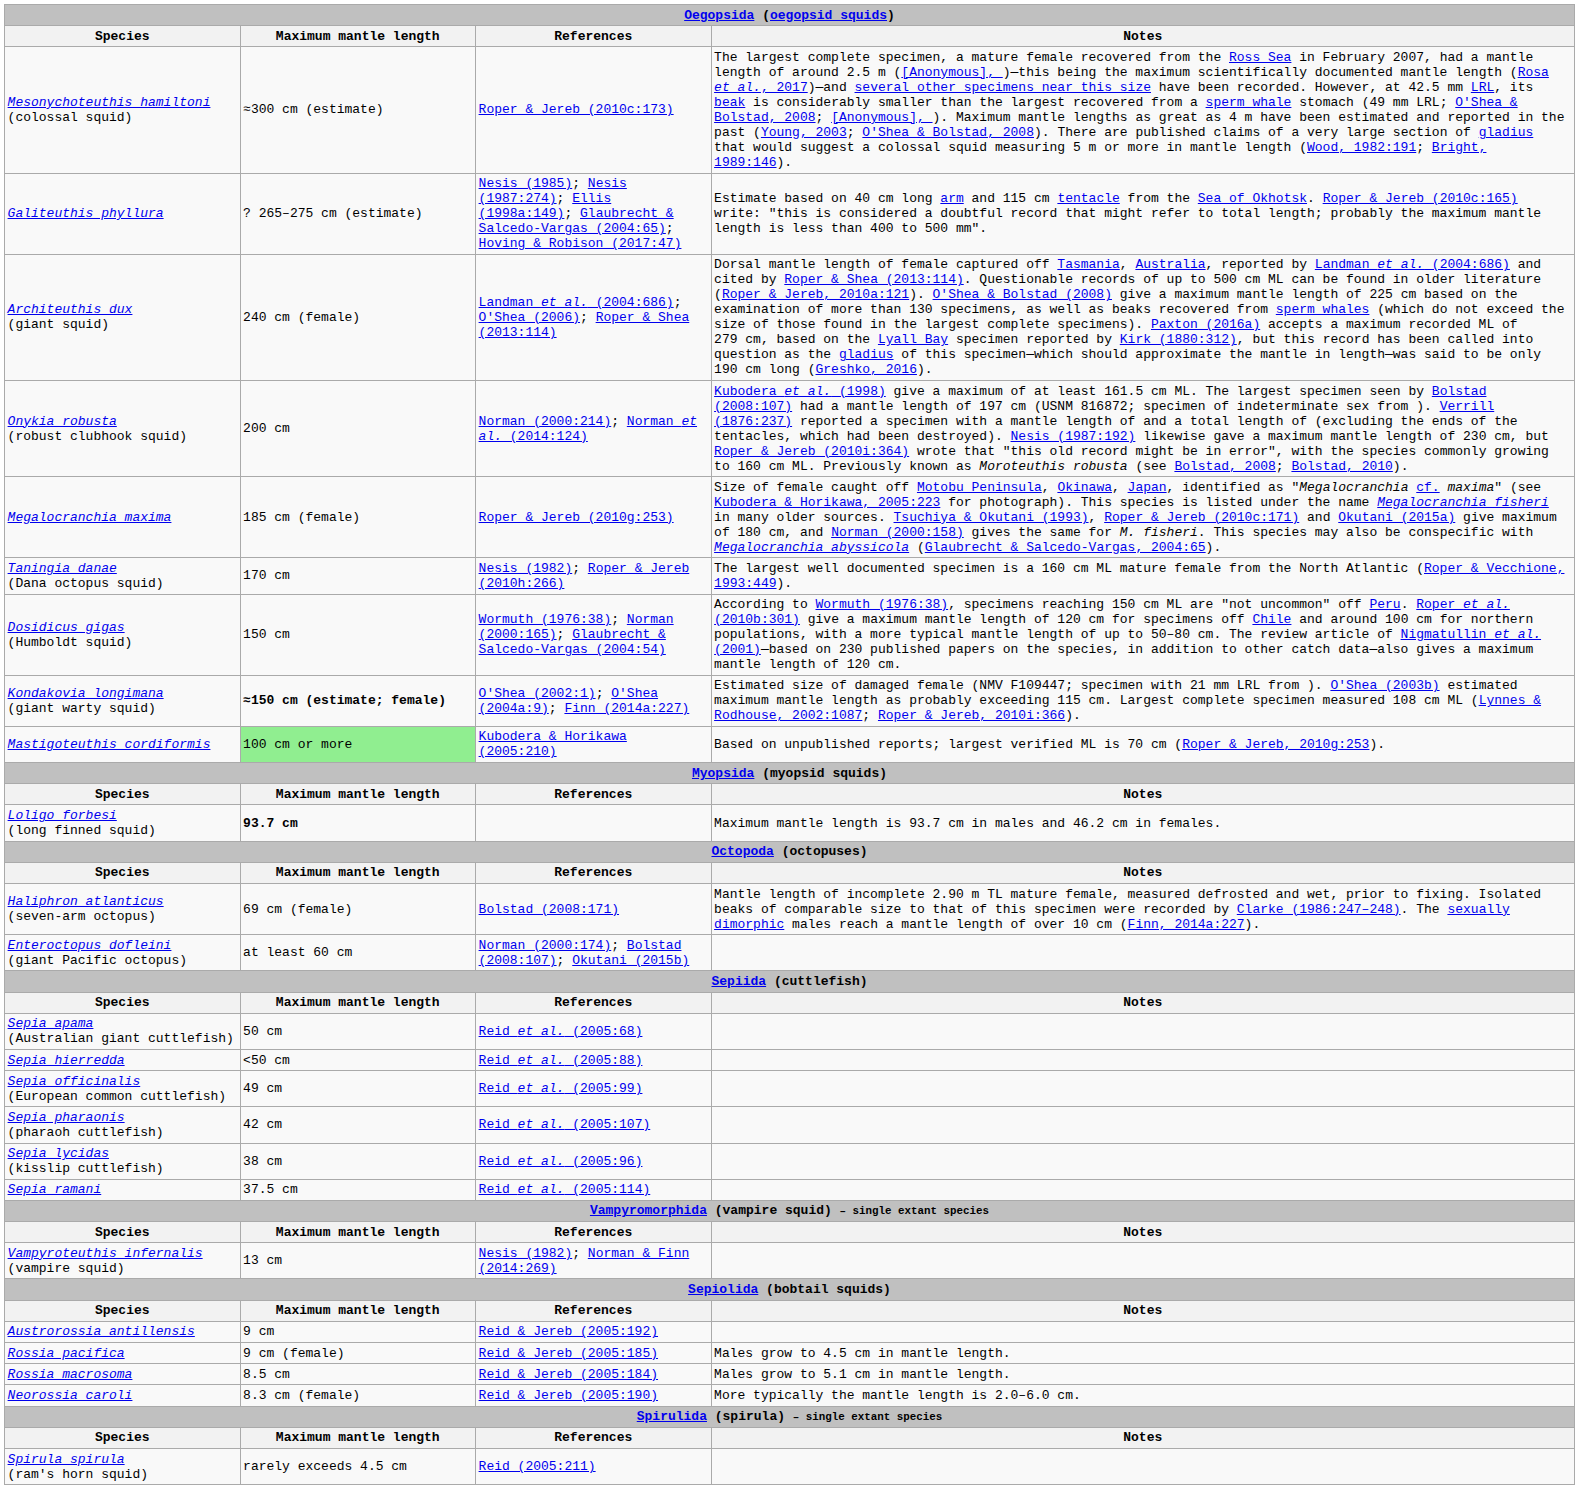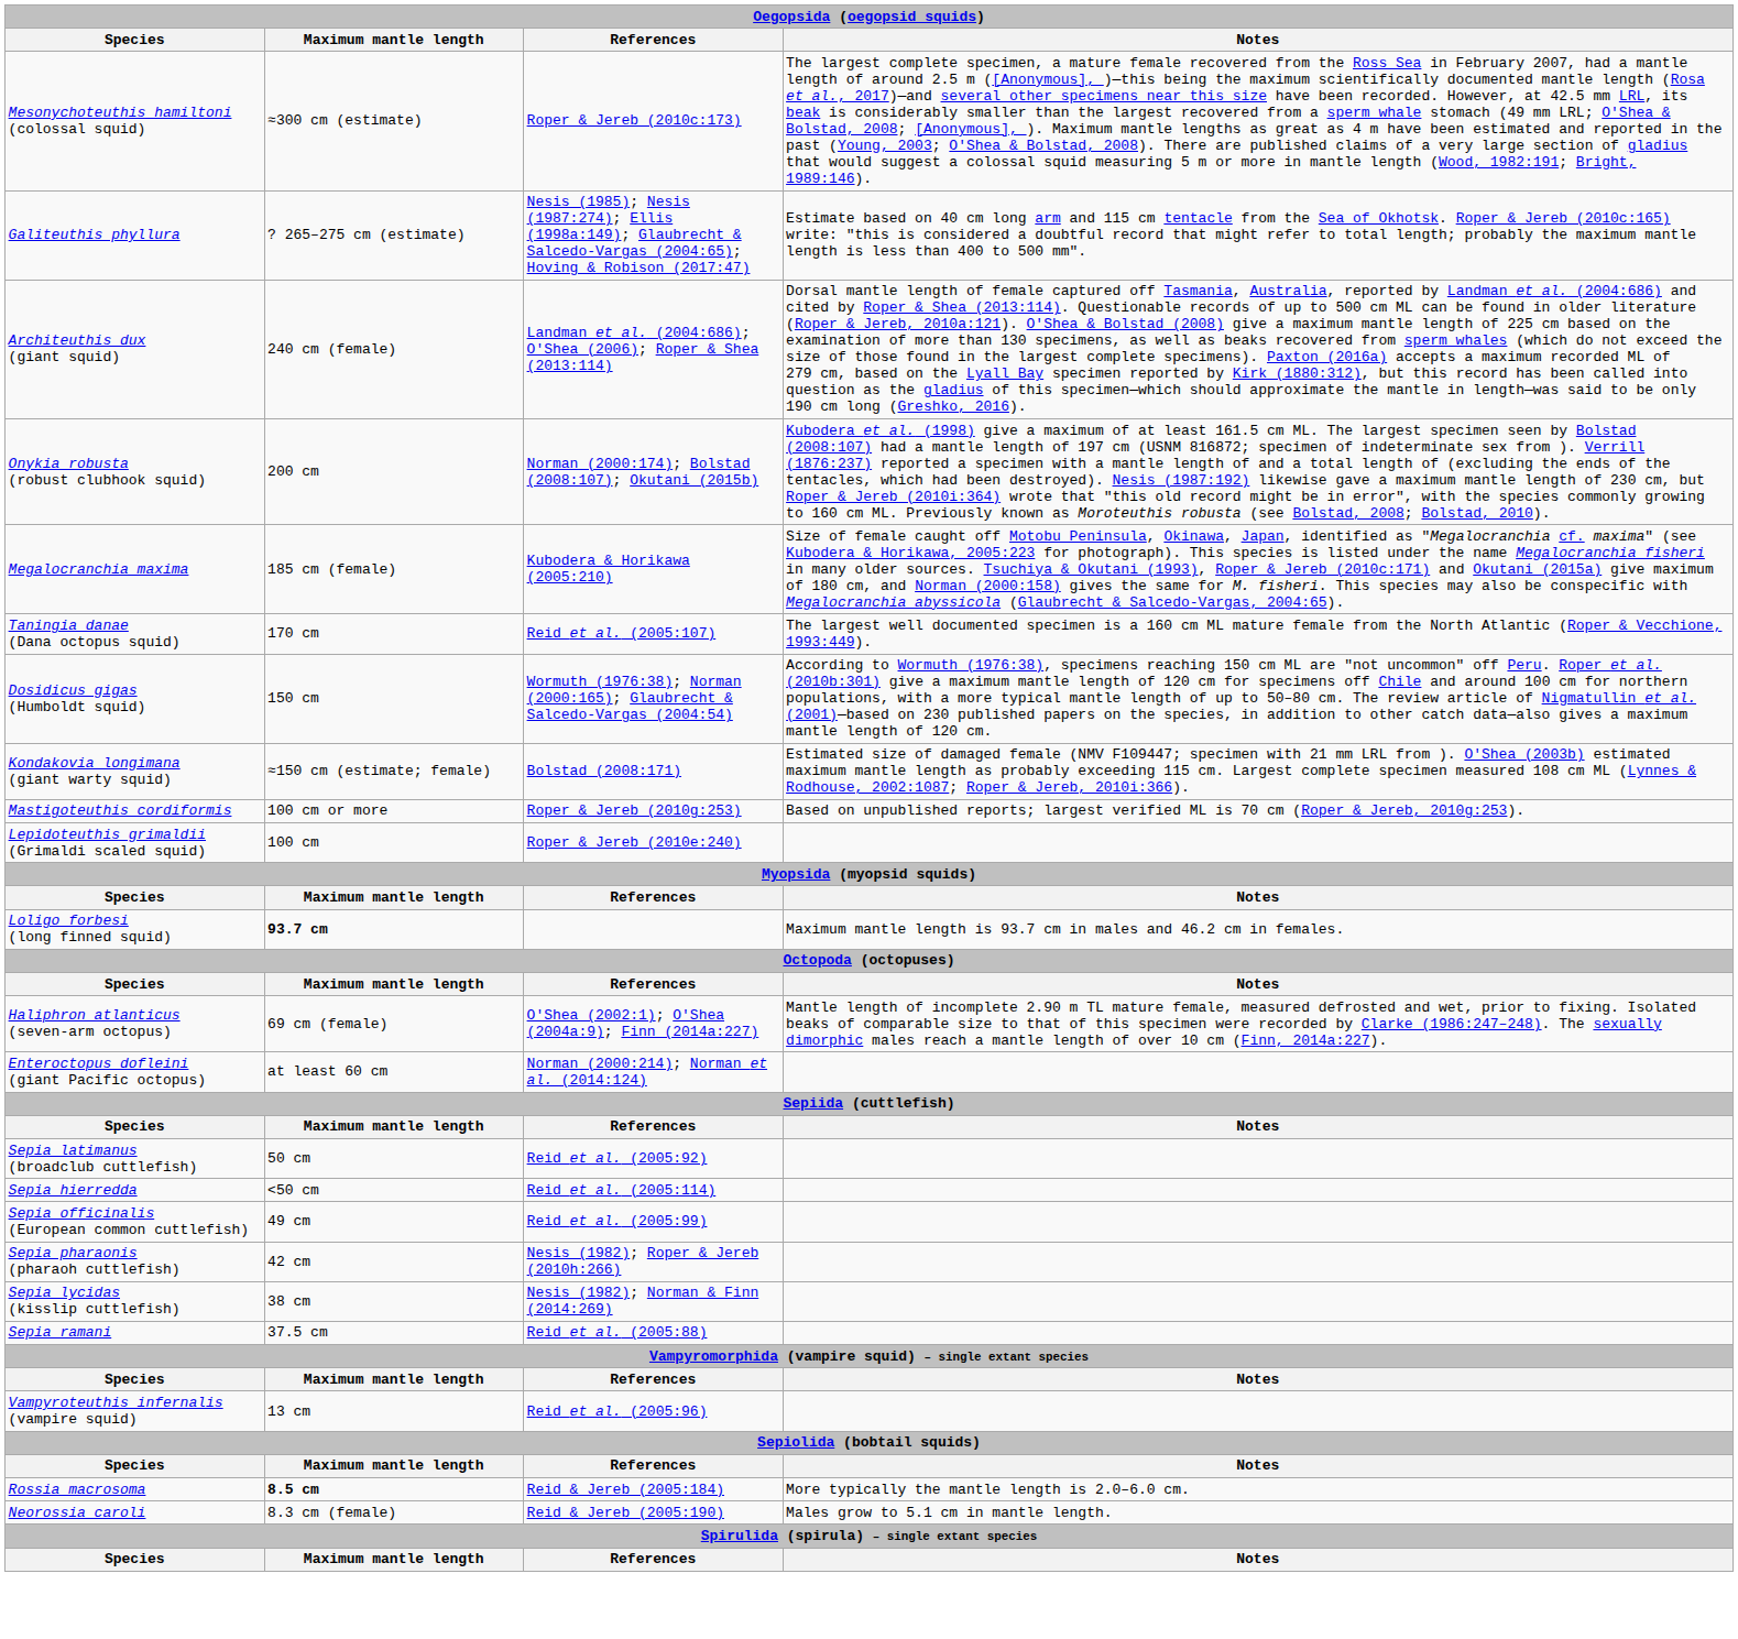 <table class="wikitable">
 <tr>
 <th colspan="4" style="background-color:silver;text-align:center;" id="Oegopsida (oegopsid squids)"><a href='#'>Oegopsida</a> (<a href='#'>oegopsid squids</a>)</th>
 </tr>
 <tr style="background-color:#cccccc;">
 <th scope="col" width="15%">Species</th>
 <th scope="col" width="15%">Maximum mantle length</th>
 <th scope="col" width="15%">References</th>
 <th scope="col" width="55%">Notes</th>
 </tr>
 <tr>
 <td><em><a href='#'>Mesonychoteuthis hamiltoni</a></em><br>(colossal squid)</td>
 <td>≈300 cm (estimate)</td>
 <td><a href='#'>Roper & Jereb (2010c:173)</a></td>
 <td>The largest complete specimen, a mature female recovered from the <a href='#'>Ross Sea</a> in February 2007, had a mantle length of around 2.5 m (<a href='#'>[Anonymous], </a>)—this being the maximum scientifically documented mantle length (<a href='#'>Rosa <em>et al.</em>, 2017</a>)—and <a href='#'>several other specimens near this size</a> have been recorded. However, at 42.5 mm <a href='#'>LRL</a>, its <a href='#'>beak</a> is considerably smaller than the largest recovered from a <a href='#'>sperm whale</a> stomach (49 mm LRL; <a href='#'>O'Shea & Bolstad, 2008</a>; <a href='#'>[Anonymous], </a>). Maximum mantle lengths as great as 4 m have been estimated and reported in the past (<a href='#'>Young, 2003</a>; <a href='#'>O'Shea & Bolstad, 2008</a>). There are published claims of a very large section of <a href='#'>gladius</a> that would suggest a colossal squid measuring 5 m or more in mantle length (<a href='#'>Wood, 1982:191</a>; <a href='#'>Bright, 1989:146</a>).</td>
 </tr>
 <tr>
 <td><em><a href='#'>Galiteuthis phyllura</a></em></td>
 <td>? 265–275 cm (estimate)</td>
 <td><a href='#'>Nesis (1985)</a>; <a href='#'>Nesis (1987:274)</a>; <a href='#'>Ellis (1998a:149)</a>; <a href='#'>Glaubrecht & Salcedo-Vargas (2004:65)</a>; <a href='#'>Hoving & Robison (2017:47)</a></td>
 <td>Estimate based on 40 cm long <a href='#'>arm</a> and 115 cm <a href='#'>tentacle</a> from the <a href='#'>Sea of Okhotsk</a>. <a href='#'>Roper & Jereb (2010c:165)</a> write: "this is considered a doubtful record that might refer to total length; probably the maximum mantle length is less than 400 to 500 mm".</td>
 </tr>
 <tr>
 <td><em><a href='#'>Architeuthis dux</a></em><br>(giant squid)</td>
 <td>240 cm (female)</td>
 <td><a href='#'>Landman <em>et al.</em> (2004:686)</a>; <a href='#'>O'Shea (2006)</a>; <a href='#'>Roper & Shea (2013:114)</a></td>
 <td>Dorsal mantle length of female captured off <a href='#'>Tasmania</a>, <a href='#'>Australia</a>, reported by <a href='#'>Landman <em>et al.</em> (2004:686)</a> and cited by <a href='#'>Roper & Shea (2013:114)</a>. Questionable records of up to 500 cm ML can be found in older literature (<a href='#'>Roper & Jereb, 2010a:121</a>). <a href='#'>O'Shea & Bolstad (2008)</a> give a maximum mantle length of 225 cm based on the examination of more than 130 specimens, as well as beaks recovered from <a href='#'>sperm whales</a> (which do not exceed the size of those found in the largest complete specimens). <a href='#'>Paxton (2016a)</a> accepts a maximum recorded ML of 279 cm, based on the <a href='#'>Lyall Bay</a> specimen reported by <a href='#'>Kirk (1880:312)</a>, but this record has been called into question as the <a href='#'>gladius</a> of this specimen—which should approximate the mantle in length—was said to be only 190 cm long (<a href='#'>Greshko, 2016</a>).</td>
 </tr>
 <tr>
 <td><em><a href='#'>Onykia robusta</a></em><br>(robust clubhook squid)</td>
 <td>200 cm</td>
-<td><a href='#'>Norman (2000:214)</a>; <a href='#'>Norman <em>et al.</em> (2014:124)</a></td>
+<td><a href='#'>Norman (2000:174)</a>; <a href='#'>Bolstad (2008:107)</a>; <a href='#'>Okutani (2015b)</a></td>
 <td><a href='#'>Kubodera <em>et al.</em> (1998)</a> give a maximum of at least 161.5 cm ML. The largest specimen seen by <a href='#'>Bolstad (2008:107)</a> had a mantle length of 197 cm (USNM 816872; specimen of indeterminate sex from ). <a href='#'>Verrill (1876:237)</a> reported a specimen with a mantle length of  and a total length of  (excluding the ends of the tentacles, which had been destroyed). <a href='#'>Nesis (1987:192)</a> likewise gave a maximum mantle length of 230 cm, but <a href='#'>Roper & Jereb (2010i:364)</a> wrote that "this old record might be in error", with the species commonly growing to 160 cm ML. Previously known as <em>Moroteuthis robusta</em> (see <a href='#'>Bolstad, 2008</a>; <a href='#'>Bolstad, 2010</a>).</td>
 </tr>
 <tr>
 <td><em><a href='#'>Megalocranchia maxima</a></em></td>
 <td>185 cm (female)</td>
-<td><a href='#'>Roper & Jereb (2010g:253)</a></td>
+<td><a href='#'>Kubodera & Horikawa (2005:210)</a></td>
 <td>Size of female caught off <a href='#'>Motobu Peninsula</a>, <a href='#'>Okinawa</a>, <a href='#'>Japan</a>, identified as "<em>Megalocranchia</em> <a href='#'>cf.</a> <em>maxima</em>" (see <a href='#'>Kubodera & Horikawa, 2005:223</a> for photograph). This species is listed under the name <em><a href='#'>Megalocranchia fisheri</a></em> in many older sources. <a href='#'>Tsuchiya & Okutani (1993)</a>, <a href='#'>Roper & Jereb (2010c:171)</a> and <a href='#'>Okutani (2015a)</a> give maximum of 180 cm, and <a href='#'>Norman (2000:158)</a> gives the same for <em>M. fisheri</em>. This species may also be conspecific with <em><a href='#'>Megalocranchia abyssicola</a></em> (<a href='#'>Glaubrecht & Salcedo-Vargas, 2004:65</a>).</td>
 </tr>
 <tr>
 <td><em><a href='#'>Taningia danae</a></em><br>(Dana octopus squid)</td>
 <td>170 cm</td>
-<td><a href='#'>Nesis (1982)</a>; <a href='#'>Roper & Jereb (2010h:266)</a></td>
+<td><a href='#'>Reid <em>et al.</em> (2005:107)</a></td>
 <td>The largest well documented specimen is a 160 cm ML mature female from the North Atlantic (<a href='#'>Roper & Vecchione, 1993:449</a>).</td>
 </tr>
 <tr>
 <td><em><a href='#'>Dosidicus gigas</a></em><br>(Humboldt squid)</td>
 <td>150 cm</td>
 <td><a href='#'>Wormuth (1976:38)</a>; <a href='#'>Norman (2000:165)</a>; <a href='#'>Glaubrecht & Salcedo-Vargas (2004:54)</a></td>
 <td>According to <a href='#'>Wormuth (1976:38)</a>, specimens reaching 150 cm ML are "not uncommon" off <a href='#'>Peru</a>. <a href='#'>Roper <em>et al.</em> (2010b:301)</a> give a maximum mantle length of 120 cm for specimens off <a href='#'>Chile</a> and around 100 cm for northern populations, with a more typical mantle length of up to 50–80 cm. The review article of <a href='#'>Nigmatullin <em>et al.</em> (2001)</a>—based on  230 published papers on the species, in addition to other catch data—also gives a maximum mantle length of 120 cm.</td>
 </tr>
 <tr>
 <td><em><a href='#'>Kondakovia longimana</a></em><br>(giant warty squid)</td>
-<td><strong>≈150 cm (estimate; female)</strong></td>
-<td><a href='#'>O'Shea (2002:1)</a>; <a href='#'>O'Shea (2004a:9)</a>; <a href='#'>Finn (2014a:227)</a></td>
+<td>≈150 cm (estimate; female)</td>
+<td><a href='#'>Bolstad (2008:171)</a></td>
 <td>Estimated size of damaged female (NMV F109447; specimen with 21 mm LRL from ). <a href='#'>O'Shea (2003b)</a> estimated maximum mantle length as probably exceeding 115 cm. Largest complete specimen measured 108 cm ML (<a href='#'>Lynnes & Rodhouse, 2002:1087</a>; <a href='#'>Roper & Jereb, 2010i:366</a>).</td>
 </tr>
 <tr>
 <td><em><a href='#'>Mastigoteuthis cordiformis</a></em></td>
-<td style="background: lightgreen;">100 cm or more</td>
-<td><a href='#'>Kubodera & Horikawa (2005:210)</a></td>
+<td>100 cm or more</td>
+<td><a href='#'>Roper & Jereb (2010g:253)</a></td>
 <td>Based on unpublished reports; largest verified ML is 70 cm (<a href='#'>Roper & Jereb, 2010g:253</a>).</td>
+</tr>
+<tr>
+<td><em><a href='#'>Lepidoteuthis grimaldii</a></em><br>(Grimaldi scaled squid)</td>
+<td>100 cm</td>
+<td><a href='#'>Roper & Jereb (2010e:240)</a></td>
+<td></td>
 </tr>
 <tr>
 <th colspan="4" style="background-color:silver;text-align:center;" id="Myopsida (myopsid squids)"><a href='#'>Myopsida</a> (myopsid squids)</th>
 </tr>
 <tr style="background-color:#cccccc;">
 <th scope="col" width="15%">Species</th>
 <th scope="col" width="15%">Maximum mantle length</th>
 <th scope="col" width="15%">References</th>
 <th scope="col" width="55%">Notes</th>
 </tr>
 <tr>
 <td><em><a href='#'>Loligo forbesi</a></em><br>(long finned squid)</td>
 <td><strong>93.7 cm</strong></td>
 <td></td>
 <td>Maximum mantle length is 93.7 cm in males and 46.2 cm in females.</td>
 </tr>
 <tr>
 <th colspan="4" style="background-color:silver;text-align:center;" id="Octopoda (octopuses)"><a href='#'>Octopoda</a> (octopuses)</th>
 </tr>
 <tr style="background-color:#cccccc;">
 <th scope="col" width="15%">Species</th>
 <th scope="col" width="15%">Maximum mantle length</th>
 <th scope="col" width="15%">References</th>
 <th scope="col" width="55%">Notes</th>
 </tr>
 <tr>
 <td><em><a href='#'>Haliphron atlanticus</a></em><br>(seven-arm octopus)</td>
 <td>69 cm (female)</td>
-<td><a href='#'>Bolstad (2008:171)</a></td>
+<td><a href='#'>O'Shea (2002:1)</a>; <a href='#'>O'Shea (2004a:9)</a>; <a href='#'>Finn (2014a:227)</a></td>
 <td>Mantle length of incomplete 2.90 m TL mature female, measured defrosted and wet, prior to fixing. Isolated beaks of comparable size to that of this specimen were recorded by <a href='#'>Clarke (1986:247–248)</a>. The <a href='#'>sexually dimorphic</a> males reach a mantle length of over 10 cm (<a href='#'>Finn, 2014a:227</a>).</td>
 </tr>
 <tr>
 <td><em><a href='#'>Enteroctopus dofleini</a></em><br>(giant Pacific octopus)</td>
 <td>at least 60 cm</td>
-<td><a href='#'>Norman (2000:174)</a>; <a href='#'>Bolstad (2008:107)</a>; <a href='#'>Okutani (2015b)</a></td>
+<td><a href='#'>Norman (2000:214)</a>; <a href='#'>Norman <em>et al.</em> (2014:124)</a></td>
 <td></td>
 </tr>
 <tr>
 <th colspan="4" style="background-color:silver;text-align:center;" id="Sepiida (cuttlefish)"><a href='#'>Sepiida</a> (cuttlefish)</th>
 </tr>
 <tr style="background-color:#cccccc;">
 <th scope="col" width="15%">Species</th>
 <th scope="col" width="15%">Maximum mantle length</th>
 <th scope="col" width="15%">References</th>
 <th scope="col" width="55%">Notes</th>
 </tr>
 <tr>
-<td><em><a href='#'>Sepia apama</a></em><br>(Australian giant cuttlefish)</td>
+<td><em><a href='#'>Sepia latimanus</a></em><br>(broadclub cuttlefish)</td>
 <td>50 cm</td>
-<td><a href='#'>Reid <em>et al.</em> (2005:68)</a></td>
+<td><a href='#'>Reid <em>et al.</em> (2005:92)</a></td>
 <td></td>
 </tr>
 <tr>
 <td><em><a href='#'>Sepia hierredda</a></em></td>
 <td><50 cm</td>
-<td><a href='#'>Reid <em>et al.</em> (2005:88)</a></td>
+<td><a href='#'>Reid <em>et al.</em> (2005:114)</a></td>
 <td></td>
 </tr>
 <tr>
 <td><em><a href='#'>Sepia officinalis</a></em><br>(European common cuttlefish)</td>
 <td>49 cm</td>
 <td><a href='#'>Reid <em>et al.</em> (2005:99)</a></td>
 <td></td>
 </tr>
 <tr>
 <td><em><a href='#'>Sepia pharaonis</a></em><br>(pharaoh cuttlefish)</td>
 <td>42 cm</td>
-<td><a href='#'>Reid <em>et al.</em> (2005:107)</a></td>
+<td><a href='#'>Nesis (1982)</a>; <a href='#'>Roper & Jereb (2010h:266)</a></td>
 <td></td>
 </tr>
 <tr>
 <td><em><a href='#'>Sepia lycidas</a></em><br>(kisslip cuttlefish)</td>
 <td>38 cm</td>
-<td><a href='#'>Reid <em>et al.</em> (2005:96)</a></td>
+<td><a href='#'>Nesis (1982)</a>; <a href='#'>Norman & Finn (2014:269)</a></td>
 <td></td>
 </tr>
 <tr>
 <td><em><a href='#'>Sepia ramani</a></em></td>
 <td>37.5 cm</td>
-<td><a href='#'>Reid <em>et al.</em> (2005:114)</a></td>
+<td><a href='#'>Reid <em>et al.</em> (2005:88)</a></td>
 <td></td>
 </tr>
 <tr>
 <th colspan="4" style="background-color:silver;text-align:center;" id="Vampyromorphida (vampire squid)"><a href='#'>Vampyromorphida</a> (vampire squid) <small>– single extant species</small></th>
 </tr>
 <tr style="background-color:#cccccc;">
 <th scope="col" width="15%">Species</th>
 <th scope="col" width="15%">Maximum mantle length</th>
 <th scope="col" width="15%">References</th>
 <th scope="col" width="55%">Notes</th>
 </tr>
 <tr>
 <td><em><a href='#'>Vampyroteuthis infernalis</a></em><br>(vampire squid)</td>
 <td>13 cm</td>
-<td><a href='#'>Nesis (1982)</a>; <a href='#'>Norman & Finn (2014:269)</a></td>
+<td><a href='#'>Reid <em>et al.</em> (2005:96)</a></td>
 <td></td>
 </tr>
 <tr>
 <th colspan="4" style="background-color:silver;text-align:center;" id="Sepiolida (bobtail squids)"><a href='#'>Sepiolida</a> (bobtail squids)</th>
 </tr>
 <tr style="background-color:#cccccc;">
 <th scope="col" width="15%">Species</th>
 <th scope="col" width="15%">Maximum mantle length</th>
 <th scope="col" width="15%">References</th>
 <th scope="col" width="55%">Notes</th>
 </tr>
 <tr>
-<td><em><a href='#'>Austrorossia antillensis</a></em></td>
-<td>9 cm</td>
-<td><a href='#'>Reid & Jereb (2005:192)</a></td>
-<td></td>
-</tr>
-<tr>
-<td><em><a href='#'>Rossia pacifica</a></em></td>
-<td>9 cm (female)</td>
-<td><a href='#'>Reid & Jereb (2005:185)</a></td>
-<td>Males grow to 4.5 cm in mantle length.</td>
-</tr>
-<tr>
 <td><em><a href='#'>Rossia macrosoma</a></em></td>
-<td>8.5 cm</td>
+<td><strong>8.5 cm</strong></td>
 <td><a href='#'>Reid & Jereb (2005:184)</a></td>
-<td>Males grow to 5.1 cm in mantle length.</td>
+<td>More typically the mantle length is 2.0–6.0 cm.</td>
 </tr>
 <tr>
 <td><em><a href='#'>Neorossia caroli</a></em></td>
 <td>8.3 cm (female)</td>
 <td><a href='#'>Reid & Jereb (2005:190)</a></td>
-<td>More typically the mantle length is 2.0–6.0 cm.</td>
+<td>Males grow to 5.1 cm in mantle length.</td>
 </tr>
 <tr>
 <th colspan="4" style="background-color:silver;text-align:center;" id="Spirulida (spirula)"><a href='#'>Spirulida</a> (spirula) <small>– single extant species</small></th>
 </tr>
 <tr style="background-color:#cccccc;">
 <th scope="col" width="15%">Species</th>
 <th scope="col" width="15%">Maximum mantle length</th>
 <th scope="col" width="15%">References</th>
 <th scope="col" width="55%">Notes</th>
 </tr>
-<tr>
-<td><em><a href='#'>Spirula spirula</a></em><br>(ram's horn squid)</td>
-<td>rarely exceeds 4.5 cm</td>
-<td><a href='#'>Reid (2005:211)</a></td>
-<td></td>
-</tr>
 </table>
